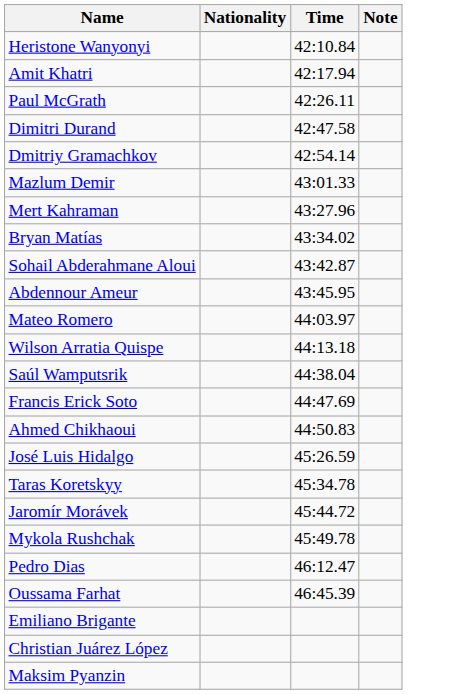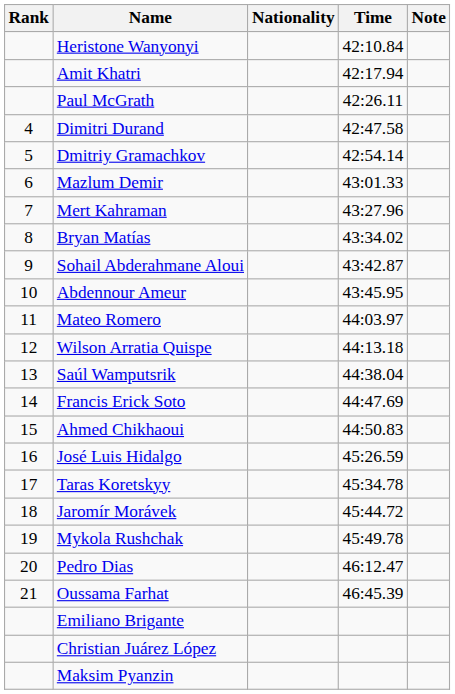 <table class="wikitable sortable" style="text-align:center">
 <tr>
+<th>Rank</th>
 <th>Name</th>
 <th>Nationality</th>
 <th>Time</th>
 <th>Note</th>
 </tr>
 <tr>
+<td></td>
 <td align=left><a href='#'>Heristone Wanyonyi</a></td>
 <td align=left></td>
 <td>42:10.84</td>
 <td></td>
 </tr>
 <tr>
+<td></td>
 <td align=left><a href='#'>Amit Khatri</a></td>
 <td align="left"></td>
 <td>42:17.94</td>
 <td></td>
 </tr>
 <tr>
+<td></td>
 <td align=left><a href='#'>Paul McGrath</a></td>
 <td align=left></td>
 <td>42:26.11</td>
 <td></td>
 </tr>
 <tr>
+<td>4</td>
 <td align=left><a href='#'>Dimitri Durand</a></td>
 <td align=left></td>
 <td>42:47.58</td>
 <td></td>
 </tr>
 <tr>
+<td>5</td>
 <td align=left><a href='#'>Dmitriy Gramachkov</a></td>
 <td align=left></td>
 <td>42:54.14</td>
 <td></td>
 </tr>
 <tr>
+<td>6</td>
 <td align=left><a href='#'>Mazlum Demir</a></td>
 <td align=left></td>
 <td>43:01.33</td>
 <td></td>
 </tr>
 <tr>
+<td>7</td>
 <td align=left><a href='#'>Mert Kahraman</a></td>
 <td align=left></td>
 <td>43:27.96</td>
 <td></td>
 </tr>
 <tr>
+<td>8</td>
 <td align=left><a href='#'>Bryan Matías</a></td>
 <td align=left></td>
 <td>43:34.02</td>
 <td></td>
 </tr>
 <tr>
+<td>9</td>
 <td align=left><a href='#'>Sohail Abderahmane Aloui</a></td>
 <td align=left></td>
 <td>43:42.87</td>
 <td></td>
 </tr>
 <tr>
+<td>10</td>
 <td align=left><a href='#'>Abdennour Ameur</a></td>
 <td align=left></td>
 <td>43:45.95</td>
 <td></td>
 </tr>
 <tr>
+<td>11</td>
 <td align=left><a href='#'>Mateo Romero</a></td>
 <td align=left></td>
 <td>44:03.97</td>
 <td></td>
 </tr>
 <tr>
+<td>12</td>
 <td align=left><a href='#'>Wilson Arratia Quispe</a></td>
 <td align=left></td>
 <td>44:13.18</td>
 <td></td>
 </tr>
 <tr>
+<td>13</td>
 <td align=left><a href='#'>Saúl Wamputsrik</a></td>
 <td align=left></td>
 <td>44:38.04</td>
 <td></td>
 </tr>
 <tr>
+<td>14</td>
 <td align=left><a href='#'>Francis Erick Soto</a></td>
 <td align=left></td>
 <td>44:47.69</td>
 <td></td>
 </tr>
 <tr>
+<td>15</td>
 <td align=left><a href='#'>Ahmed Chikhaoui</a></td>
 <td align=left></td>
 <td>44:50.83</td>
 <td></td>
 </tr>
 <tr>
+<td>16</td>
 <td align=left><a href='#'>José Luis Hidalgo</a></td>
 <td align=left></td>
 <td>45:26.59</td>
 <td></td>
 </tr>
 <tr>
+<td>17</td>
 <td align=left><a href='#'>Taras Koretskyy</a></td>
 <td align=left></td>
 <td>45:34.78</td>
 <td></td>
 </tr>
 <tr>
+<td>18</td>
 <td align=left><a href='#'>Jaromír Morávek</a></td>
 <td align=left></td>
 <td>45:44.72</td>
 <td></td>
 </tr>
 <tr>
+<td>19</td>
 <td align=left><a href='#'>Mykola Rushchak</a></td>
 <td align=left></td>
 <td>45:49.78</td>
 <td></td>
 </tr>
 <tr>
+<td>20</td>
 <td align=left><a href='#'>Pedro Dias</a></td>
 <td align=left></td>
 <td>46:12.47</td>
 <td></td>
 </tr>
 <tr>
+<td>21</td>
 <td align=left><a href='#'>Oussama Farhat</a></td>
 <td align=left></td>
 <td>46:45.39</td>
 <td></td>
 </tr>
 <tr>
+<td></td>
 <td align=left><a href='#'>Emiliano Brigante</a></td>
 <td align=left></td>
 <td></td>
 <td></td>
 </tr>
 <tr>
+<td></td>
 <td align=left><a href='#'>Christian Juárez López</a></td>
 <td align=left></td>
 <td></td>
 <td></td>
 </tr>
 <tr>
+<td></td>
 <td align=left><a href='#'>Maksim Pyanzin</a></td>
 <td align=left></td>
 <td></td>
 <td></td>
 </tr>
 </table>
